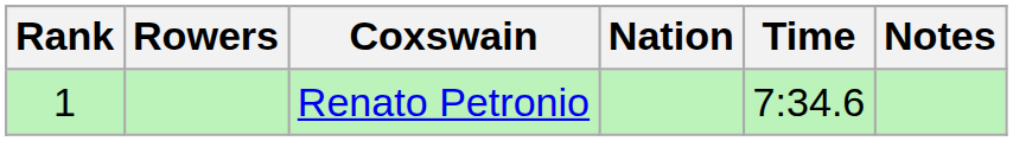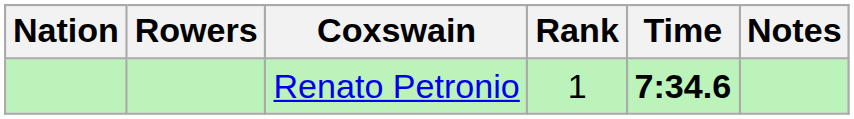 <table class="wikitable sortable" style="text-align:center">
 <tr>
-<th>Rank</th>
+<th>Nation</th>
 <th>Rowers</th>
 <th>Coxswain</th>
-<th>Nation</th>
+<th>Rank</th>
 <th>Time</th>
 <th>Notes</th>
 </tr>
 <tr bgcolor=bbf3bb>
-<td>1</td>
+<td align=left></td>
 <td align=left></td>
 <td align=left><a href='#'>Renato Petronio</a></td>
-<td align=left></td>
-<td>7:34.6</td>
+<td>1</td>
+<td><strong>7:34.6</strong></td>
 <td></td>
 </tr>
 </table>
